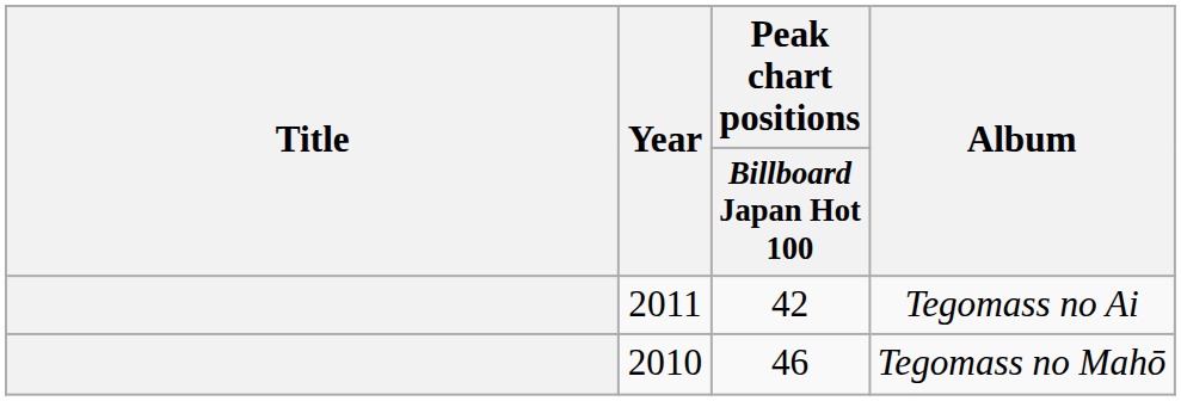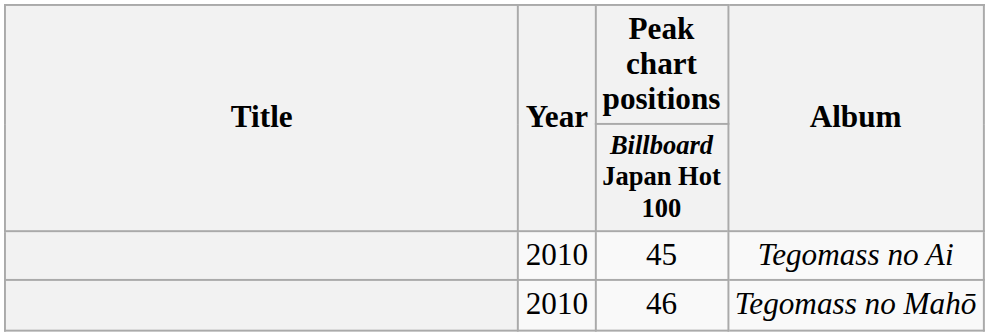 <table class="wikitable plainrowheaders" style="text-align:center;">
 <tr>
 <th scope="col" rowspan="2" style="width:16em;">Title</th>
 <th scope="col" rowspan="2">Year</th>
 <th scope="col" colspan="1">Peak chart positions</th>
 <th scope="col" rowspan="2">Album</th>
 </tr>
 <tr>
 <th style="width:3em;font-size:85%"><em>Billboard</em> Japan Hot 100<br></th>
 </tr>
 <tr>
 <th scope="row"></th>
-<td rowspan="1">2011</td>
-<td>42</td>
+<td rowspan="1">2010</td>
+<td>45</td>
 <td rowspan=1><em>Tegomass no Ai</em></td>
 </tr>
 <tr>
 <th scope="row"></th>
 <td rowspan="1">2010</td>
 <td>46</td>
 <td rowspan=1><em>Tegomass no Mahō</em></td>
 </tr>
 </table>
